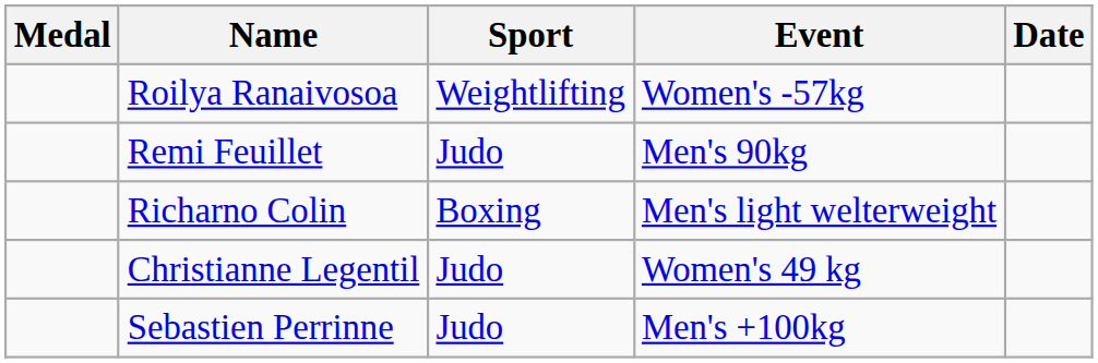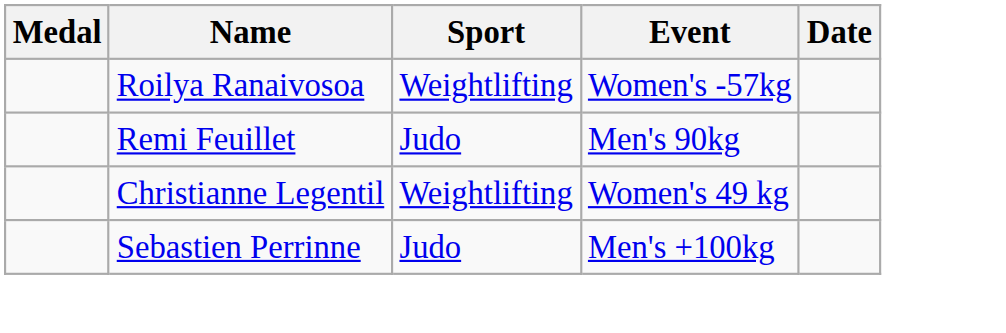 <table class="wikitable sortable" style="font-size: 95%;">
 <tr>
 <th>Medal</th>
 <th>Name</th>
 <th>Sport</th>
 <th>Event</th>
 <th>Date</th>
 </tr>
 <tr>
 <td></td>
 <td><a href='#'>Roilya Ranaivosoa</a></td>
 <td><a href='#'>Weightlifting</a></td>
 <td><a href='#'>Women's -57kg</a></td>
 <td></td>
 </tr>
 <tr>
 <td></td>
 <td><a href='#'>Remi Feuillet</a></td>
 <td><a href='#'>Judo</a></td>
 <td><a href='#'>Men's 90kg</a></td>
 <td></td>
 </tr>
 <tr>
 <td></td>
-<td><a href='#'>Richarno Colin</a></td>
-<td><a href='#'>Boxing</a></td>
-<td><a href='#'>Men's light welterweight</a></td>
-<td></td>
-</tr>
-<tr>
-<td></td>
 <td><a href='#'>Christianne Legentil</a></td>
-<td><a href='#'>Judo</a></td>
+<td><a href='#'>Weightlifting</a></td>
 <td><a href='#'>Women's 49 kg</a></td>
 <td></td>
 </tr>
 <tr>
 <td></td>
 <td><a href='#'>Sebastien Perrinne</a></td>
 <td><a href='#'>Judo</a></td>
 <td><a href='#'>Men's +100kg</a></td>
 <td></td>
 </tr>
 </table>
